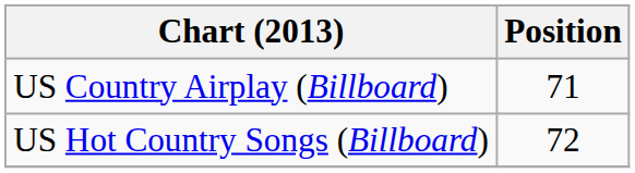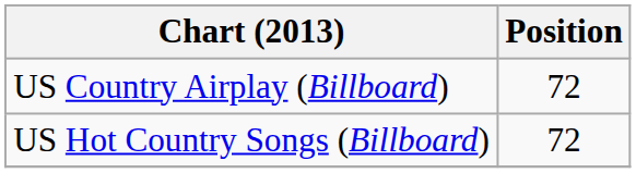 <table class="wikitable sortable">
 <tr>
 <th scope="col">Chart (2013)</th>
 <th scope="col">Position</th>
 </tr>
 <tr>
 <td>US <a href='#'>Country Airplay</a> (<em><a href='#'>Billboard</a></em>)</td>
-<td align="center">71</td>
+<td align="center">72</td>
 </tr>
 <tr>
 <td>US <a href='#'>Hot Country Songs</a> (<em><a href='#'>Billboard</a></em>)</td>
 <td align="center">72</td>
 </tr>
 <tr>
 </tr>
 </table>
